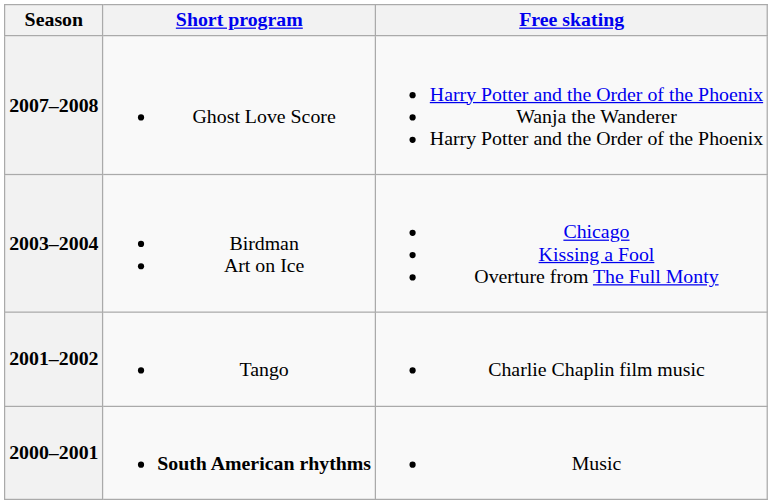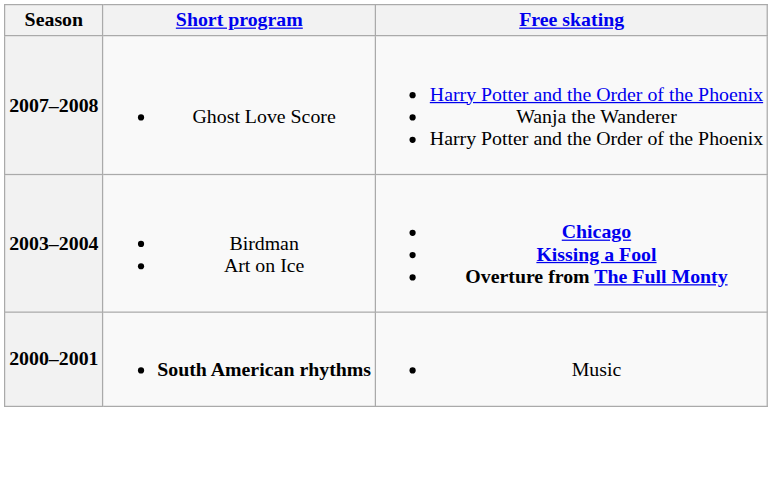 <table class=wikitable style=text-align:center>
 <tr>
 <th>Season</th>
 <th><a href='#'>Short program</a></th>
 <th><a href='#'>Free skating</a></th>
 </tr>
 <tr>
 <th>2007–2008 <br> </th>
 <td><br><ul><li>Ghost Love Score <br></li></ul></td>
 <td><br><ul><li><a href='#'>Harry Potter and the Order of the Phoenix</a> <br></li><li>Wanja the Wanderer <br></li><li>Harry Potter and the Order of the Phoenix <br></li></ul></td>
 </tr>
 <tr>
 <th>2003–2004 <br> </th>
 <td><br><ul><li>Birdman <br></li><li>Art on Ice <br></li></ul></td>
-<td><br><ul><li><a href='#'>Chicago</a> <br></li><li><a href='#'>Kissing a Fool</a> <br></li><li>Overture from <a href='#'>The Full Monty</a> <br></li></ul></td>
-</tr>
-<tr>
-<th>2001–2002 <br> </th>
-<td><br><ul><li>Tango <br></li></ul></td>
-<td><br><ul><li>Charlie Chaplin film music <br></li></ul></td>
+<td><strong><br><ul><li><a href='#'>Chicago</a> <br></li><li><a href='#'>Kissing a Fool</a> <br></li><li>Overture from <a href='#'>The Full Monty</a> <br></li></ul></strong></td>
 </tr>
 <tr>
 <th>2000–2001 <br> </th>
 <td><strong><br><ul><li>South American rhythms</li></ul></strong></td>
 <td><br><ul><li>Music <br></li></ul></td>
 </tr>
 </table>
